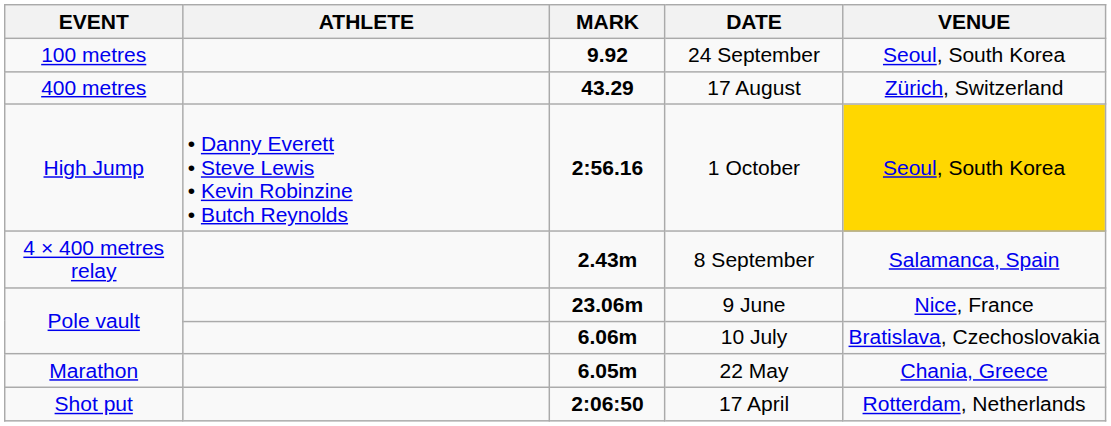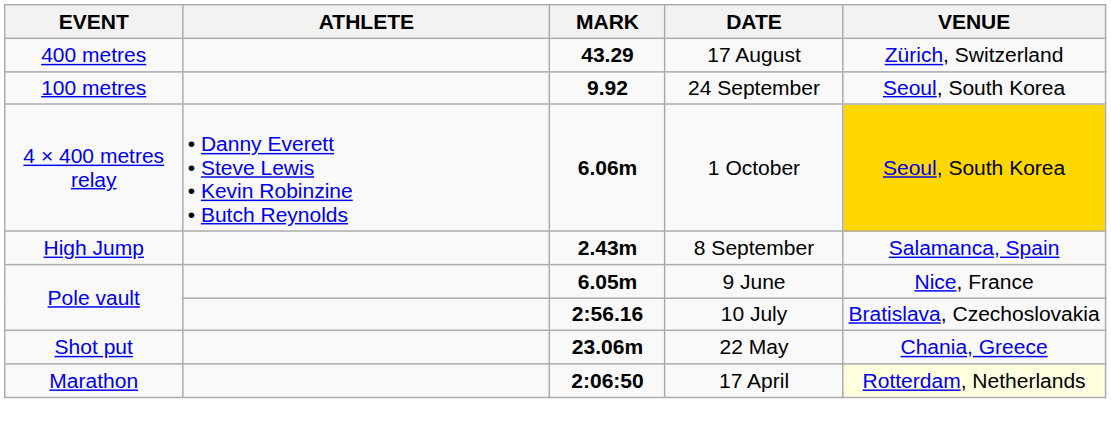 <table class="wikitable" style="border-collapse: collapse; font-size: 90%;">
 <tr>
 <th align="center" style="width: 8em">EVENT</th>
 <th align="center" style="width: 17em">ATHLETE</th>
 <th align="center" style="width: 5em">MARK</th>
 <th align="center" style="width: 8em">DATE</th>
 <th align="center" style="width: 12em">VENUE</th>
 </tr>
 <tr>
+<td align=center><a href='#'>400 metres</a></td>
+<td></td>
+<td align=center><strong>43.29</strong></td>
+<td align=center>17 August</td>
+<td align=center><a href='#'>Zürich</a>, Switzerland</td>
+</tr>
+<tr>
 <td align=center><a href='#'>100 metres</a></td>
 <td></td>
 <td align=center><strong>9.92</strong></td>
 <td align=center>24 September</td>
 <td align=center><a href='#'>Seoul</a>, South Korea</td>
 </tr>
 <tr>
-<td align=center><a href='#'>400 metres</a></td>
-<td></td>
-<td align=center><strong>43.29</strong></td>
-<td align=center>17 August</td>
-<td align=center><a href='#'>Zürich</a>, Switzerland</td>
-</tr>
-<tr>
-<td align="center"><a href='#'>High Jump</a></td>
+<td align=center><a href='#'>4 × 400 metres relay</a></td>
 <td><br>• <a href='#'>Danny Everett</a><br>• <a href='#'>Steve Lewis</a><br>• <a href='#'>Kevin Robinzine</a><br>• <a href='#'>Butch Reynolds</a></td>
-<td align=center><strong>2:56.16</strong></td>
+<td align="center"><strong>6.06m</strong></td>
 <td align=center>1 October</td>
 <td align=center style="background: gold;"><a href='#'>Seoul</a>, South Korea</td>
 </tr>
 <tr>
-<td align=center><a href='#'>4 × 400 metres relay</a></td>
+<td align="center"><a href='#'>High Jump</a></td>
 <td></td>
 <td align="center"><strong>2.43m</strong></td>
 <td align="center">8 September</td>
 <td align="center"><a href='#'>Salamanca, Spain</a></td>
 </tr>
 <tr>
 <td rowspan="2" align="center"><a href='#'>Pole vault</a></td>
 <td></td>
-<td align="center"><strong>23.06m</strong></td>
+<td align="center"><strong>6.05m</strong></td>
 <td align="center">9 June</td>
 <td align="center"><a href='#'>Nice</a>, France</td>
 </tr>
 <tr>
 <td></td>
-<td align="center"><strong>6.06m</strong></td>
+<td align=center><strong>2:56.16</strong></td>
 <td align="center">10 July</td>
 <td align="center"><a href='#'>Bratislava</a>, Czechoslovakia</td>
 </tr>
 <tr>
-<td align="center"><a href='#'>Marathon</a></td>
+<td align="center"><a href='#'>Shot put</a></td>
 <td></td>
-<td align="center"><strong>6.05m</strong></td>
+<td align="center"><strong>23.06m</strong></td>
 <td align="center">22 May</td>
 <td align="center"><a href='#'>Chania, Greece</a></td>
 </tr>
 <tr>
-<td align="center"><a href='#'>Shot put</a></td>
+<td align="center"><a href='#'>Marathon</a></td>
 <td></td>
 <td align="center"><strong>2:06:50</strong></td>
 <td align="center">17 April</td>
-<td align="center"><a href='#'>Rotterdam</a>, Netherlands</td>
+<td align="center" style="background: lightyellow;"><a href='#'>Rotterdam</a>, Netherlands</td>
 </tr>
 </table>
